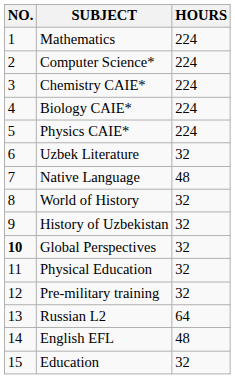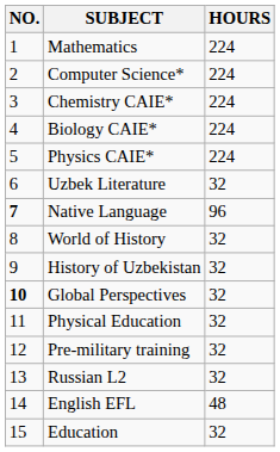 <table class="wikitable">
 <tr>
 <th>NO.</th>
 <th>SUBJECT</th>
 <th>HOURS</th>
 </tr>
 <tr>
 <td>1</td>
 <td>Mathematics</td>
 <td>224</td>
 </tr>
 <tr>
 <td>2</td>
 <td>Computer Science*</td>
 <td>224</td>
 </tr>
 <tr>
 <td>3</td>
 <td>Chemistry CAIE*</td>
 <td>224</td>
 </tr>
 <tr>
 <td>4</td>
 <td>Biology CAIE*</td>
 <td>224</td>
 </tr>
 <tr>
 <td>5</td>
 <td>Physics CAIE*</td>
 <td>224</td>
 </tr>
 <tr>
 <td>6</td>
 <td>Uzbek Literature</td>
 <td>32</td>
 </tr>
 <tr>
-<td>7</td>
+<td><strong>7</strong></td>
 <td>Native Language</td>
-<td>48</td>
+<td>96</td>
 </tr>
 <tr>
 <td>8</td>
 <td>World of History</td>
 <td>32</td>
 </tr>
 <tr>
 <td>9</td>
 <td>History of Uzbekistan</td>
 <td>32</td>
 </tr>
 <tr>
 <td><strong>10</strong></td>
 <td>Global Perspectives</td>
 <td>32</td>
 </tr>
 <tr>
 <td>11</td>
 <td>Physical Education</td>
 <td>32</td>
 </tr>
 <tr>
 <td>12</td>
 <td>Pre-military training</td>
 <td>32</td>
 </tr>
 <tr>
 <td>13</td>
 <td>Russian L2</td>
-<td>64</td>
+<td>32</td>
 </tr>
 <tr>
 <td>14</td>
 <td>English EFL</td>
 <td>48</td>
 </tr>
 <tr>
 <td>15</td>
 <td>Education</td>
 <td>32</td>
 </tr>
 </table>
